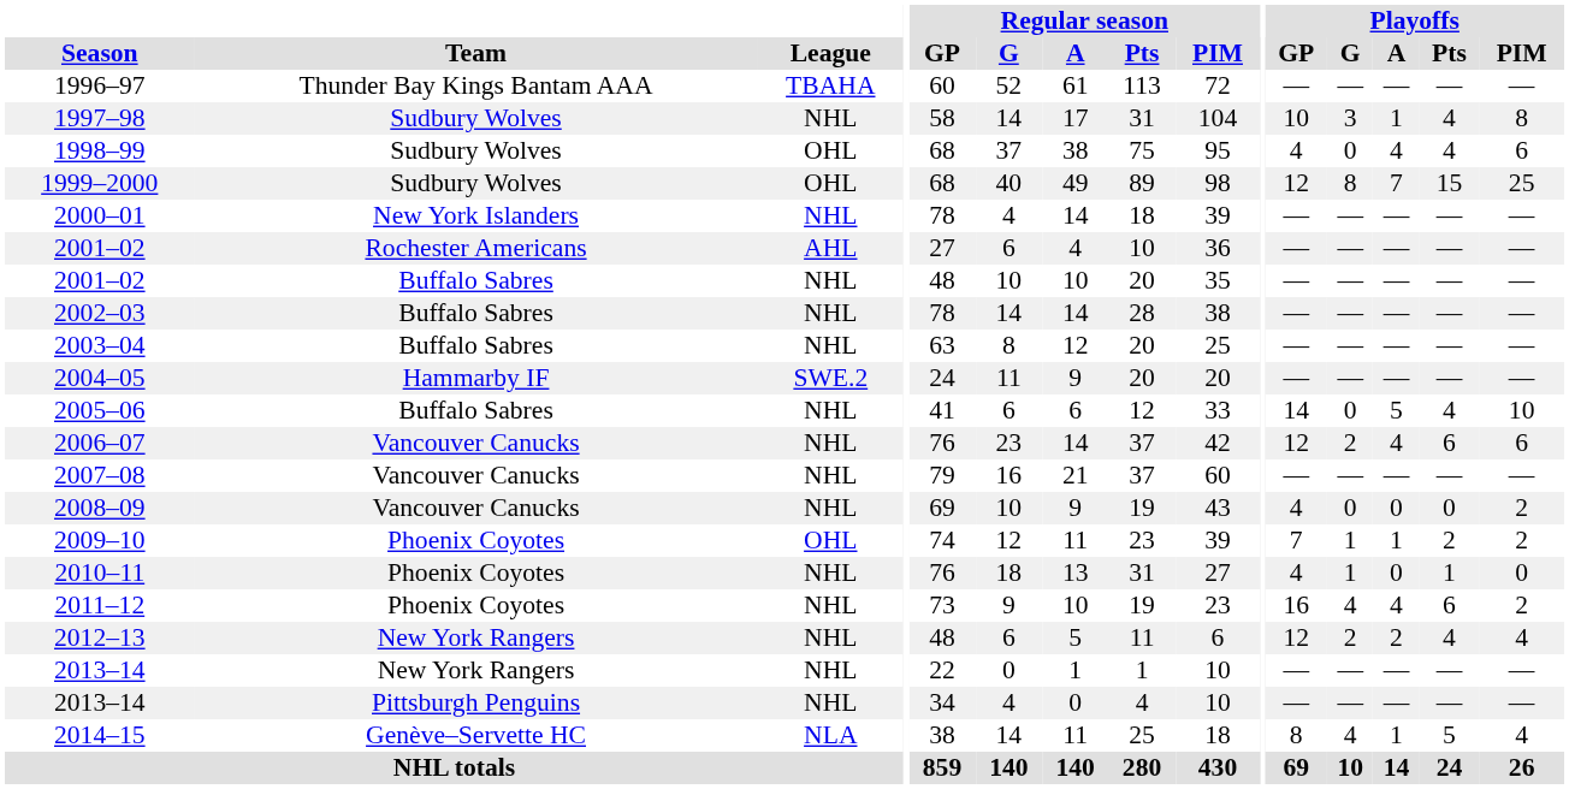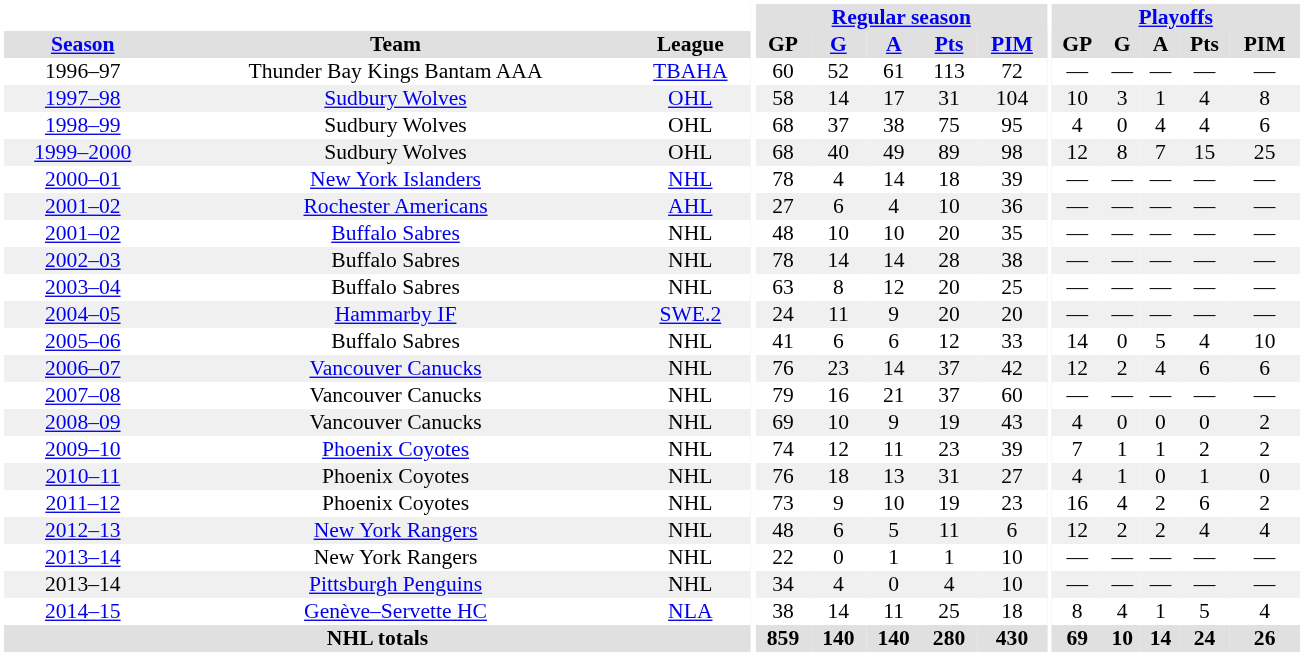 <table border="0" cellpadding="1" cellspacing="0" style="text-align:center; width:60em">
 <tr bgcolor="#e0e0e0">
 <th colspan="3" bgcolor="#ffffff"></th>
 <th rowspan="99" bgcolor="#ffffff"></th>
 <th colspan="5"><a href='#'>Regular season</a></th>
 <th rowspan="99" bgcolor="#ffffff"></th>
 <th colspan="5"><a href='#'>Playoffs</a></th>
 </tr>
 <tr bgcolor="#e0e0e0">
 <th><a href='#'>Season</a></th>
 <th>Team</th>
 <th>League</th>
 <th>GP</th>
 <th><a href='#'>G</a></th>
 <th><a href='#'>A</a></th>
 <th><a href='#'>Pts</a></th>
 <th><a href='#'>PIM</a></th>
 <th>GP</th>
 <th>G</th>
 <th>A</th>
 <th>Pts</th>
 <th>PIM</th>
 </tr>
 <tr>
 <td>1996–97</td>
 <td>Thunder Bay Kings Bantam AAA</td>
 <td><a href='#'>TBAHA</a></td>
 <td>60</td>
 <td>52</td>
 <td>61</td>
 <td>113</td>
 <td>72</td>
 <td>—</td>
 <td>—</td>
 <td>—</td>
 <td>—</td>
 <td>—</td>
 </tr>
 <tr bgcolor="#f0f0f0">
 <td><a href='#'>1997–98</a></td>
 <td><a href='#'>Sudbury Wolves</a></td>
-<td>NHL</td>
+<td><a href='#'>OHL</a></td>
 <td>58</td>
 <td>14</td>
 <td>17</td>
 <td>31</td>
 <td>104</td>
 <td>10</td>
 <td>3</td>
 <td>1</td>
 <td>4</td>
 <td>8</td>
 </tr>
 <tr>
 <td><a href='#'>1998–99</a></td>
 <td>Sudbury Wolves</td>
 <td>OHL</td>
 <td>68</td>
 <td>37</td>
 <td>38</td>
 <td>75</td>
 <td>95</td>
 <td>4</td>
 <td>0</td>
 <td>4</td>
 <td>4</td>
 <td>6</td>
 </tr>
 <tr bgcolor="#f0f0f0">
 <td><a href='#'>1999–2000</a></td>
 <td>Sudbury Wolves</td>
 <td>OHL</td>
 <td>68</td>
 <td>40</td>
 <td>49</td>
 <td>89</td>
 <td>98</td>
 <td>12</td>
 <td>8</td>
 <td>7</td>
 <td>15</td>
 <td>25</td>
 </tr>
 <tr>
 <td><a href='#'>2000–01</a></td>
 <td><a href='#'>New York Islanders</a></td>
 <td><a href='#'>NHL</a></td>
 <td>78</td>
 <td>4</td>
 <td>14</td>
 <td>18</td>
 <td>39</td>
 <td>—</td>
 <td>—</td>
 <td>—</td>
 <td>—</td>
 <td>—</td>
 </tr>
 <tr bgcolor="#f0f0f0">
 <td><a href='#'>2001–02</a></td>
 <td><a href='#'>Rochester Americans</a></td>
 <td><a href='#'>AHL</a></td>
 <td>27</td>
 <td>6</td>
 <td>4</td>
 <td>10</td>
 <td>36</td>
 <td>—</td>
 <td>—</td>
 <td>—</td>
 <td>—</td>
 <td>—</td>
 </tr>
 <tr>
 <td><a href='#'>2001–02</a></td>
 <td><a href='#'>Buffalo Sabres</a></td>
 <td>NHL</td>
 <td>48</td>
 <td>10</td>
 <td>10</td>
 <td>20</td>
 <td>35</td>
 <td>—</td>
 <td>—</td>
 <td>—</td>
 <td>—</td>
 <td>—</td>
 </tr>
 <tr bgcolor="#f0f0f0">
 <td><a href='#'>2002–03</a></td>
 <td>Buffalo Sabres</td>
 <td>NHL</td>
 <td>78</td>
 <td>14</td>
 <td>14</td>
 <td>28</td>
 <td>38</td>
 <td>—</td>
 <td>—</td>
 <td>—</td>
 <td>—</td>
 <td>—</td>
 </tr>
 <tr>
 <td><a href='#'>2003–04</a></td>
 <td>Buffalo Sabres</td>
 <td>NHL</td>
 <td>63</td>
 <td>8</td>
 <td>12</td>
 <td>20</td>
 <td>25</td>
 <td>—</td>
 <td>—</td>
 <td>—</td>
 <td>—</td>
 <td>—</td>
 </tr>
 <tr bgcolor="#f0f0f0">
 <td><a href='#'>2004–05</a></td>
 <td><a href='#'>Hammarby IF</a></td>
 <td><a href='#'>SWE.2</a></td>
 <td>24</td>
 <td>11</td>
 <td>9</td>
 <td>20</td>
 <td>20</td>
 <td>—</td>
 <td>—</td>
 <td>—</td>
 <td>—</td>
 <td>—</td>
 </tr>
 <tr>
 <td><a href='#'>2005–06</a></td>
 <td>Buffalo Sabres</td>
 <td>NHL</td>
 <td>41</td>
 <td>6</td>
 <td>6</td>
 <td>12</td>
 <td>33</td>
 <td>14</td>
 <td>0</td>
 <td>5</td>
 <td>4</td>
 <td>10</td>
 </tr>
 <tr bgcolor="#f0f0f0">
 <td><a href='#'>2006–07</a></td>
 <td><a href='#'>Vancouver Canucks</a></td>
 <td>NHL</td>
 <td>76</td>
 <td>23</td>
 <td>14</td>
 <td>37</td>
 <td>42</td>
 <td>12</td>
 <td>2</td>
 <td>4</td>
 <td>6</td>
 <td>6</td>
 </tr>
 <tr>
 <td><a href='#'>2007–08</a></td>
 <td>Vancouver Canucks</td>
 <td>NHL</td>
 <td>79</td>
 <td>16</td>
 <td>21</td>
 <td>37</td>
 <td>60</td>
 <td>—</td>
 <td>—</td>
 <td>—</td>
 <td>—</td>
 <td>—</td>
 </tr>
 <tr bgcolor="#f0f0f0">
 <td><a href='#'>2008–09</a></td>
 <td>Vancouver Canucks</td>
 <td>NHL</td>
 <td>69</td>
 <td>10</td>
 <td>9</td>
 <td>19</td>
 <td>43</td>
 <td>4</td>
 <td>0</td>
 <td>0</td>
 <td>0</td>
 <td>2</td>
 </tr>
 <tr>
 <td><a href='#'>2009–10</a></td>
 <td><a href='#'>Phoenix Coyotes</a></td>
-<td><a href='#'>OHL</a></td>
+<td>NHL</td>
 <td>74</td>
 <td>12</td>
 <td>11</td>
 <td>23</td>
 <td>39</td>
 <td>7</td>
 <td>1</td>
 <td>1</td>
 <td>2</td>
 <td>2</td>
 </tr>
 <tr bgcolor="#f0f0f0">
 <td><a href='#'>2010–11</a></td>
 <td>Phoenix Coyotes</td>
 <td>NHL</td>
 <td>76</td>
 <td>18</td>
 <td>13</td>
 <td>31</td>
 <td>27</td>
 <td>4</td>
 <td>1</td>
 <td>0</td>
 <td>1</td>
 <td>0</td>
 </tr>
 <tr>
 <td><a href='#'>2011–12</a></td>
 <td>Phoenix Coyotes</td>
 <td>NHL</td>
 <td>73</td>
 <td>9</td>
 <td>10</td>
 <td>19</td>
 <td>23</td>
 <td>16</td>
 <td>4</td>
-<td>4</td>
+<td>2</td>
 <td>6</td>
 <td>2</td>
 </tr>
 <tr bgcolor="#f0f0f0">
 <td><a href='#'>2012–13</a></td>
 <td><a href='#'>New York Rangers</a></td>
 <td>NHL</td>
 <td>48</td>
 <td>6</td>
 <td>5</td>
 <td>11</td>
 <td>6</td>
 <td>12</td>
 <td>2</td>
 <td>2</td>
 <td>4</td>
 <td>4</td>
 </tr>
 <tr>
 <td><a href='#'>2013–14</a></td>
 <td>New York Rangers</td>
 <td>NHL</td>
 <td>22</td>
 <td>0</td>
 <td>1</td>
 <td>1</td>
 <td>10</td>
 <td>—</td>
 <td>—</td>
 <td>—</td>
 <td>—</td>
 <td>—</td>
 </tr>
 <tr bgcolor="#f0f0f0">
 <td>2013–14</td>
 <td><a href='#'>Pittsburgh Penguins</a></td>
 <td>NHL</td>
 <td>34</td>
 <td>4</td>
 <td>0</td>
 <td>4</td>
 <td>10</td>
 <td>—</td>
 <td>—</td>
 <td>—</td>
 <td>—</td>
 <td>—</td>
 </tr>
 <tr>
 <td><a href='#'>2014–15</a></td>
 <td><a href='#'>Genève–Servette HC</a></td>
 <td><a href='#'>NLA</a></td>
 <td>38</td>
 <td>14</td>
 <td>11</td>
 <td>25</td>
 <td>18</td>
 <td>8</td>
 <td>4</td>
 <td>1</td>
 <td>5</td>
 <td>4</td>
 </tr>
 <tr bgcolor="#e0e0e0">
 <th colspan="3">NHL totals</th>
 <th>859</th>
 <th>140</th>
 <th>140</th>
 <th>280</th>
 <th>430</th>
 <th>69</th>
 <th>10</th>
 <th>14</th>
 <th>24</th>
 <th>26</th>
 </tr>
 </table>
